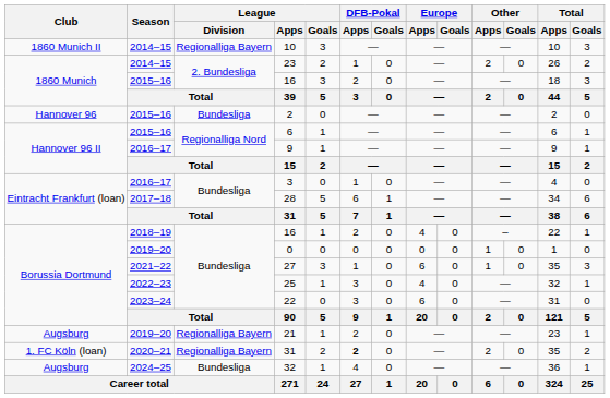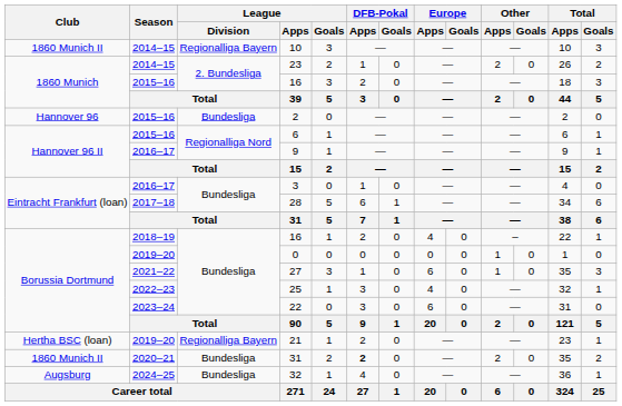 <table class="wikitable" style="text-align:center">
 <tr>
 <th rowspan="2">Club</th>
 <th rowspan="2">Season</th>
 <th colspan="3">League</th>
 <th colspan="2"><a href='#'>DFB-Pokal</a></th>
 <th colspan="2"><a href='#'>Europe</a></th>
 <th colspan="2">Other</th>
 <th colspan="2">Total</th>
 </tr>
 <tr>
 <th>Division</th>
 <th>Apps</th>
 <th>Goals</th>
 <th>Apps</th>
 <th>Goals</th>
 <th>Apps</th>
 <th>Goals</th>
 <th>Apps</th>
 <th>Goals</th>
 <th>Apps</th>
 <th>Goals</th>
 </tr>
 <tr>
 <td><a href='#'>1860 Munich II</a></td>
 <td><a href='#'>2014–15</a></td>
 <td><a href='#'>Regionalliga Bayern</a></td>
 <td>10</td>
 <td>3</td>
 <td colspan="2">—</td>
 <td colspan="2">—</td>
 <td colspan="2">—</td>
 <td>10</td>
 <td>3</td>
 </tr>
 <tr>
 <td rowspan="3"><a href='#'>1860 Munich</a></td>
 <td><a href='#'>2014–15</a></td>
 <td rowspan="2"><a href='#'>2. Bundesliga</a></td>
 <td>23</td>
 <td>2</td>
 <td>1</td>
 <td>0</td>
 <td colspan="2">—</td>
 <td>2</td>
 <td>0</td>
 <td>26</td>
 <td>2</td>
 </tr>
 <tr>
 <td><a href='#'>2015–16</a></td>
 <td>16</td>
 <td>3</td>
 <td>2</td>
 <td>0</td>
 <td colspan="2">—</td>
 <td colspan="2">—</td>
 <td>18</td>
 <td>3</td>
 </tr>
 <tr>
 <th colspan="2">Total</th>
 <th>39</th>
 <th>5</th>
 <th>3</th>
 <th>0</th>
 <th colspan="2">—</th>
 <th>2</th>
 <th>0</th>
 <th>44</th>
 <th>5</th>
 </tr>
 <tr>
 <td><a href='#'>Hannover 96</a></td>
 <td><a href='#'>2015–16</a></td>
 <td><a href='#'>Bundesliga</a></td>
 <td>2</td>
 <td>0</td>
 <td colspan="2">—</td>
 <td colspan="2">—</td>
 <td colspan="2">—</td>
 <td>2</td>
 <td>0</td>
 </tr>
 <tr>
 <td rowspan="3"><a href='#'>Hannover 96 II</a></td>
 <td><a href='#'>2015–16</a></td>
 <td rowspan="2"><a href='#'>Regionalliga Nord</a></td>
 <td>6</td>
 <td>1</td>
 <td colspan="2">—</td>
 <td colspan="2">—</td>
 <td colspan="2">—</td>
 <td>6</td>
 <td>1</td>
 </tr>
 <tr>
 <td><a href='#'>2016–17</a></td>
 <td>9</td>
 <td>1</td>
 <td colspan="2">—</td>
 <td colspan="2">—</td>
 <td colspan="2">—</td>
 <td>9</td>
 <td>1</td>
 </tr>
 <tr>
 <th colspan="2">Total</th>
 <th>15</th>
 <th>2</th>
 <th colspan="2">—</th>
 <th colspan="2">—</th>
 <th colspan="2">—</th>
 <th>15</th>
 <th>2</th>
 </tr>
 <tr>
 <td rowspan="3"><a href='#'>Eintracht Frankfurt</a> (loan)</td>
 <td><a href='#'>2016–17</a></td>
 <td rowspan="2">Bundesliga</td>
 <td>3</td>
 <td>0</td>
 <td>1</td>
 <td>0</td>
 <td colspan="2">—</td>
 <td colspan="2">—</td>
 <td>4</td>
 <td>0</td>
 </tr>
 <tr>
 <td><a href='#'>2017–18</a></td>
 <td>28</td>
 <td>5</td>
 <td>6</td>
 <td>1</td>
 <td colspan="2">—</td>
 <td colspan="2">—</td>
 <td>34</td>
 <td>6</td>
 </tr>
 <tr>
 <th colspan="2">Total</th>
 <th>31</th>
 <th>5</th>
 <th>7</th>
 <th>1</th>
 <th colspan="2">—</th>
 <th colspan="2">—</th>
 <th>38</th>
 <th>6</th>
 </tr>
 <tr>
 <td rowspan="6"><a href='#'>Borussia Dortmund</a></td>
 <td><a href='#'>2018–19</a></td>
 <td rowspan="5">Bundesliga</td>
 <td>16</td>
 <td>1</td>
 <td>2</td>
 <td>0</td>
 <td>4</td>
 <td>0</td>
 <td colspan="2">–</td>
 <td>22</td>
 <td>1</td>
 </tr>
 <tr>
 <td><a href='#'>2019–20</a></td>
 <td>0</td>
 <td>0</td>
 <td>0</td>
 <td>0</td>
 <td>0</td>
 <td>0</td>
 <td>1</td>
 <td>0</td>
 <td>1</td>
 <td>0</td>
 </tr>
 <tr>
 <td><a href='#'>2021–22</a></td>
 <td>27</td>
 <td>3</td>
 <td>1</td>
 <td>0</td>
 <td>6</td>
 <td>0</td>
 <td>1</td>
 <td>0</td>
 <td>35</td>
 <td>3</td>
 </tr>
 <tr>
 <td><a href='#'>2022–23</a></td>
 <td>25</td>
 <td>1</td>
 <td>3</td>
 <td>0</td>
 <td>4</td>
 <td>0</td>
 <td colspan="2">—</td>
 <td>32</td>
 <td>1</td>
 </tr>
 <tr>
 <td><a href='#'>2023–24</a></td>
 <td>22</td>
 <td>0</td>
 <td>3</td>
 <td>0</td>
 <td>6</td>
 <td>0</td>
 <td colspan="2">—</td>
 <td>31</td>
 <td>0</td>
 </tr>
 <tr>
 <th colspan="2">Total</th>
 <th>90</th>
 <th>5</th>
 <th>9</th>
 <th>1</th>
 <th>20</th>
 <th>0</th>
 <th>2</th>
 <th>0</th>
 <th>121</th>
 <th>5</th>
 </tr>
 <tr>
-<td><a href='#'>Augsburg</a></td>
+<td><a href='#'>Hertha BSC</a> (loan)</td>
 <td><a href='#'>2019–20</a></td>
 <td><a href='#'>Regionalliga Bayern</a></td>
 <td>21</td>
 <td>1</td>
 <td>2</td>
 <td>0</td>
 <td colspan="2">—</td>
 <td colspan="2">—</td>
 <td>23</td>
 <td>1</td>
 </tr>
 <tr>
-<td><a href='#'>1. FC Köln</a> (loan)</td>
+<td><a href='#'>1860 Munich II</a></td>
 <td><a href='#'>2020–21</a></td>
-<td><a href='#'>Regionalliga Bayern</a></td>
+<td>Bundesliga</td>
 <td>31</td>
 <td>2</td>
 <td><strong>2</strong></td>
 <td>0</td>
 <td colspan="2">—</td>
 <td>2</td>
 <td>0</td>
 <td>35</td>
 <td>2</td>
 </tr>
 <tr>
 <td><a href='#'>Augsburg</a></td>
 <td><a href='#'>2024–25</a></td>
 <td>Bundesliga</td>
 <td>32</td>
 <td>1</td>
 <td>4</td>
 <td>0</td>
 <td colspan="2">—</td>
 <td colspan="2">—</td>
 <td>36</td>
 <td>1</td>
 </tr>
 <tr>
 <th colspan="3">Career total</th>
 <th>271</th>
 <th>24</th>
 <th>27</th>
 <th>1</th>
 <th>20</th>
 <th>0</th>
 <th>6</th>
 <th>0</th>
 <th>324</th>
 <th>25</th>
 </tr>
 </table>
